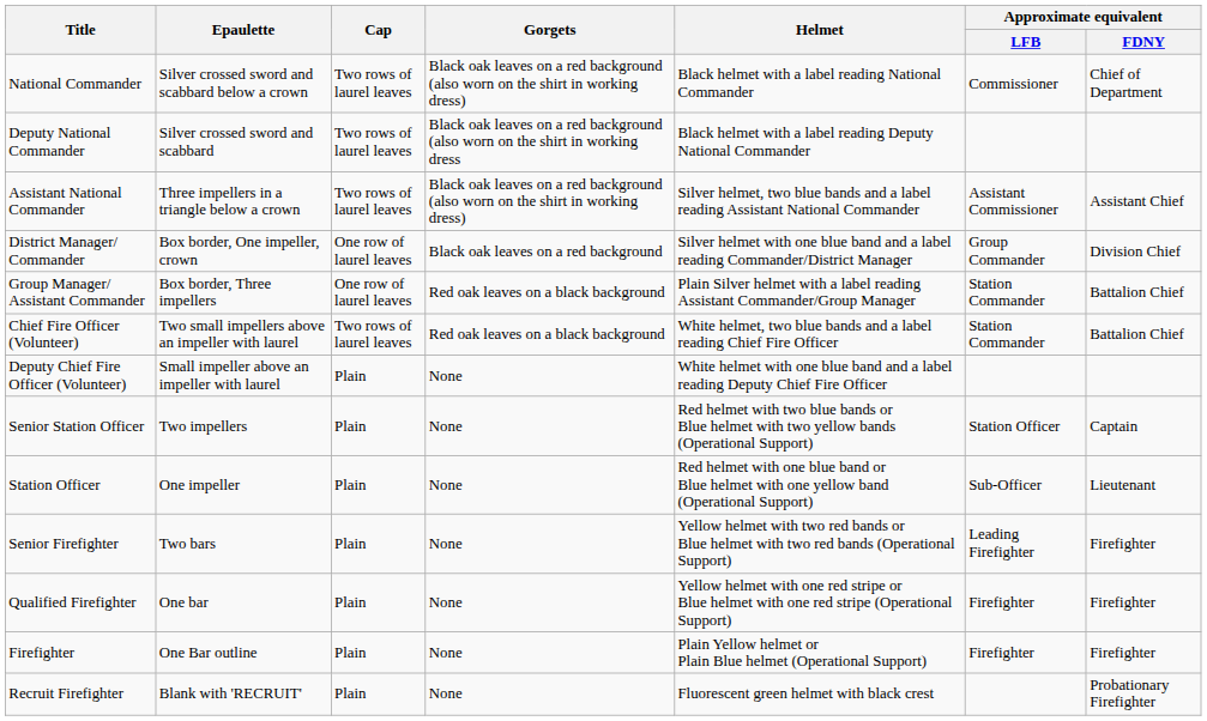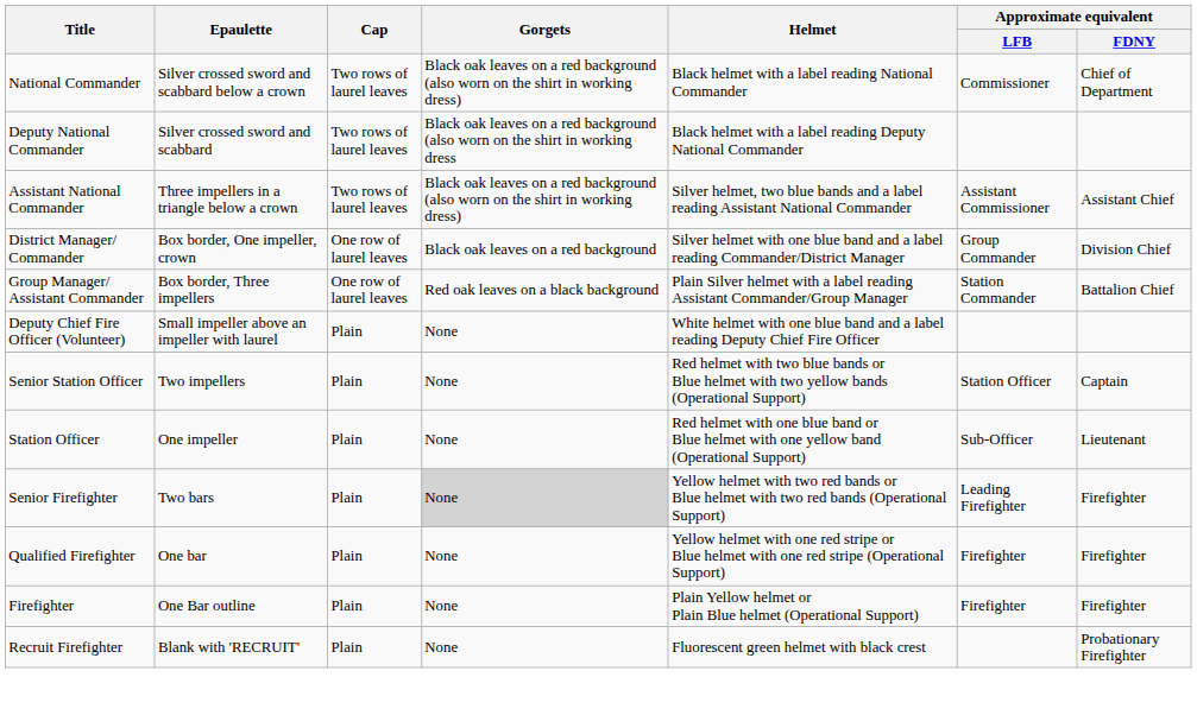 <table class="wikitable">
 <tr>
 <th rowspan=2>Title</th>
 <th rowspan=2>Epaulette</th>
 <th rowspan="2">Cap</th>
 <th rowspan="2">Gorgets</th>
 <th rowspan="2">Helmet</th>
 <th colspan=2>Approximate equivalent</th>
 </tr>
 <tr>
 <th><a href='#'>LFB</a></th>
 <th><a href='#'>FDNY</a></th>
 </tr>
 <tr>
 <td>National Commander</td>
 <td>Silver crossed sword and scabbard below a crown</td>
 <td>Two rows of laurel leaves</td>
 <td>Black oak leaves on a red background (also worn on the shirt in working dress)</td>
 <td>Black helmet with a label reading National Commander</td>
 <td>Commissioner</td>
 <td>Chief of Department</td>
 </tr>
 <tr>
 <td>Deputy National Commander</td>
 <td>Silver crossed sword and scabbard</td>
 <td>Two rows of laurel leaves</td>
 <td>Black oak leaves on a red background (also worn on the shirt in working dress</td>
 <td>Black helmet with a label reading Deputy National Commander</td>
 <td></td>
 <td></td>
 </tr>
 <tr>
 <td>Assistant National Commander</td>
 <td>Three impellers in a triangle below a crown</td>
 <td>Two rows of laurel leaves</td>
 <td>Black oak leaves on a red background (also worn on the shirt in working dress)</td>
 <td>Silver helmet, two blue bands and a label reading Assistant National Commander</td>
 <td>Assistant Commissioner</td>
 <td>Assistant Chief</td>
 </tr>
 <tr>
 <td>District Manager/<br>Commander</td>
 <td>Box border, One impeller, crown</td>
 <td>One row of laurel leaves</td>
 <td>Black oak leaves on a red background</td>
 <td>Silver helmet with one blue band and a label reading Commander/District Manager</td>
 <td>Group Commander</td>
 <td>Division Chief</td>
 </tr>
 <tr>
 <td>Group Manager/ Assistant Commander</td>
 <td>Box border, Three impellers</td>
 <td>One row of laurel leaves</td>
 <td>Red oak leaves on a black background</td>
 <td>Plain Silver helmet with a label reading Assistant Commander/Group Manager</td>
 <td>Station Commander</td>
 <td>Battalion Chief</td>
 </tr>
 <tr>
-<td>Chief Fire Officer (Volunteer)</td>
-<td>Two small impellers above an impeller with laurel</td>
-<td>Two rows of laurel leaves</td>
-<td>Red oak leaves on a black background</td>
-<td>White helmet, two blue bands and a label reading Chief Fire Officer</td>
-<td>Station Commander</td>
-<td>Battalion Chief</td>
-</tr>
-<tr>
 <td>Deputy Chief Fire Officer (Volunteer)</td>
 <td>Small impeller above an impeller with laurel</td>
 <td>Plain</td>
 <td>None</td>
 <td>White helmet with one blue band and a label reading Deputy Chief Fire Officer</td>
 <td></td>
 <td></td>
 </tr>
 <tr>
 <td>Senior Station Officer</td>
 <td>Two impellers</td>
 <td>Plain</td>
 <td>None</td>
 <td>Red helmet with two blue bands or <br>Blue helmet with two yellow bands (Operational Support)</td>
 <td>Station Officer</td>
 <td>Captain</td>
 </tr>
 <tr>
 <td>Station Officer</td>
 <td>One impeller</td>
 <td>Plain</td>
 <td>None</td>
 <td>Red helmet with one blue band or <br>Blue helmet with one yellow band (Operational Support)</td>
 <td>Sub-Officer</td>
 <td>Lieutenant</td>
 </tr>
 <tr>
 <td>Senior Firefighter</td>
 <td>Two bars</td>
 <td>Plain</td>
-<td>None</td>
+<td style="background: lightgrey;">None</td>
 <td>Yellow helmet with two red bands or <br>Blue helmet with two red bands (Operational Support)</td>
 <td>Leading Firefighter</td>
 <td>Firefighter</td>
 </tr>
 <tr>
 <td>Qualified Firefighter</td>
 <td>One bar</td>
 <td>Plain</td>
 <td>None</td>
 <td>Yellow helmet with one red stripe or <br>Blue helmet with one red stripe (Operational Support)</td>
 <td>Firefighter</td>
 <td>Firefighter</td>
 </tr>
 <tr>
 <td>Firefighter</td>
 <td>One Bar outline</td>
 <td>Plain</td>
 <td>None</td>
 <td>Plain Yellow helmet or<br>Plain Blue helmet (Operational Support)</td>
 <td>Firefighter</td>
 <td>Firefighter</td>
 </tr>
 <tr>
 <td>Recruit Firefighter</td>
 <td>Blank with 'RECRUIT'</td>
 <td>Plain</td>
 <td>None</td>
 <td>Fluorescent green helmet with black crest</td>
 <td></td>
 <td>Probationary Firefighter</td>
 </tr>
 </table>
